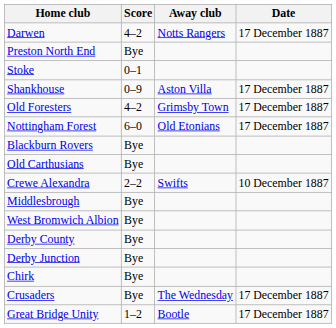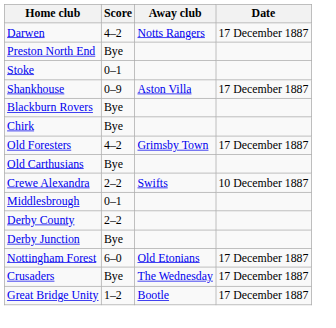 <table class="wikitable">
 <tr>
 <th>Home club</th>
 <th>Score</th>
 <th>Away club</th>
 <th>Date</th>
 </tr>
 <tr>
 <td><a href='#'>Darwen</a></td>
 <td>4–2</td>
 <td><a href='#'>Notts Rangers</a></td>
 <td>17 December 1887</td>
 </tr>
 <tr>
 <td><a href='#'>Preston North End</a></td>
 <td>Bye</td>
 <td></td>
 <td></td>
 </tr>
 <tr>
 <td><a href='#'>Stoke</a></td>
 <td>0–1</td>
 <td></td>
 <td></td>
 </tr>
 <tr>
 <td><a href='#'>Shankhouse</a></td>
 <td>0–9</td>
 <td><a href='#'>Aston Villa</a></td>
 <td>17 December 1887</td>
 </tr>
 <tr>
+<td><a href='#'>Blackburn Rovers</a></td>
+<td>Bye</td>
+<td></td>
+<td></td>
+</tr>
+<tr>
+<td><a href='#'>Chirk</a> </td>
+<td>Bye</td>
+<td></td>
+<td></td>
+</tr>
+<tr>
 <td><a href='#'>Old Foresters</a></td>
 <td>4–2</td>
 <td><a href='#'>Grimsby Town</a></td>
 <td>17 December 1887</td>
-</tr>
-<tr>
-<td><a href='#'>Nottingham Forest</a></td>
-<td>6–0</td>
-<td><a href='#'>Old Etonians</a></td>
-<td>17 December 1887</td>
-</tr>
-<tr>
-<td><a href='#'>Blackburn Rovers</a></td>
-<td>Bye</td>
-<td></td>
-<td></td>
 </tr>
 <tr>
 <td><a href='#'>Old Carthusians</a></td>
 <td>Bye</td>
 <td></td>
 <td></td>
 </tr>
 <tr>
 <td><a href='#'>Crewe Alexandra</a></td>
 <td>2–2</td>
 <td><a href='#'>Swifts</a></td>
 <td>10 December 1887</td>
 </tr>
 <tr>
 <td><a href='#'>Middlesbrough</a></td>
-<td>Bye</td>
-<td></td>
-<td></td>
-</tr>
-<tr>
-<td><a href='#'>West Bromwich Albion</a></td>
-<td>Bye</td>
+<td>0–1</td>
 <td></td>
 <td></td>
 </tr>
 <tr>
 <td><a href='#'>Derby County</a></td>
-<td>Bye</td>
+<td>2–2</td>
 <td></td>
 <td></td>
 </tr>
 <tr>
 <td><a href='#'>Derby Junction</a></td>
 <td>Bye</td>
 <td></td>
 <td></td>
 </tr>
 <tr>
-<td><a href='#'>Chirk</a> </td>
-<td>Bye</td>
-<td></td>
-<td></td>
+<td><a href='#'>Nottingham Forest</a></td>
+<td>6–0</td>
+<td><a href='#'>Old Etonians</a></td>
+<td>17 December 1887</td>
 </tr>
 <tr>
 <td><a href='#'>Crusaders</a></td>
 <td>Bye</td>
 <td><a href='#'>The Wednesday</a></td>
 <td>17 December 1887</td>
 </tr>
 <tr>
 <td><a href='#'>Great Bridge Unity</a></td>
 <td>1–2</td>
 <td><a href='#'>Bootle</a></td>
 <td>17 December 1887</td>
 </tr>
 </table>
